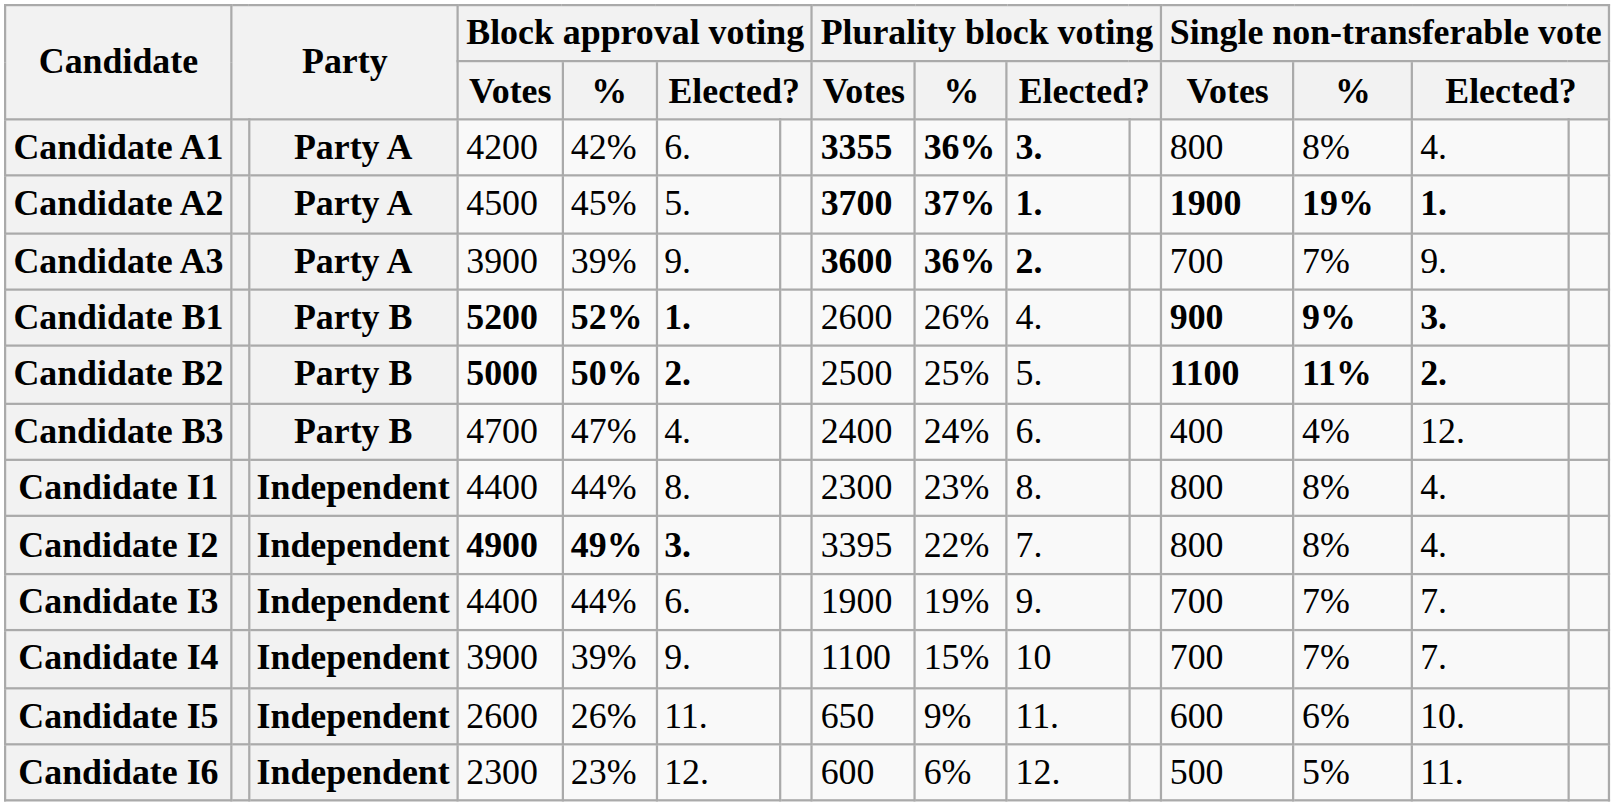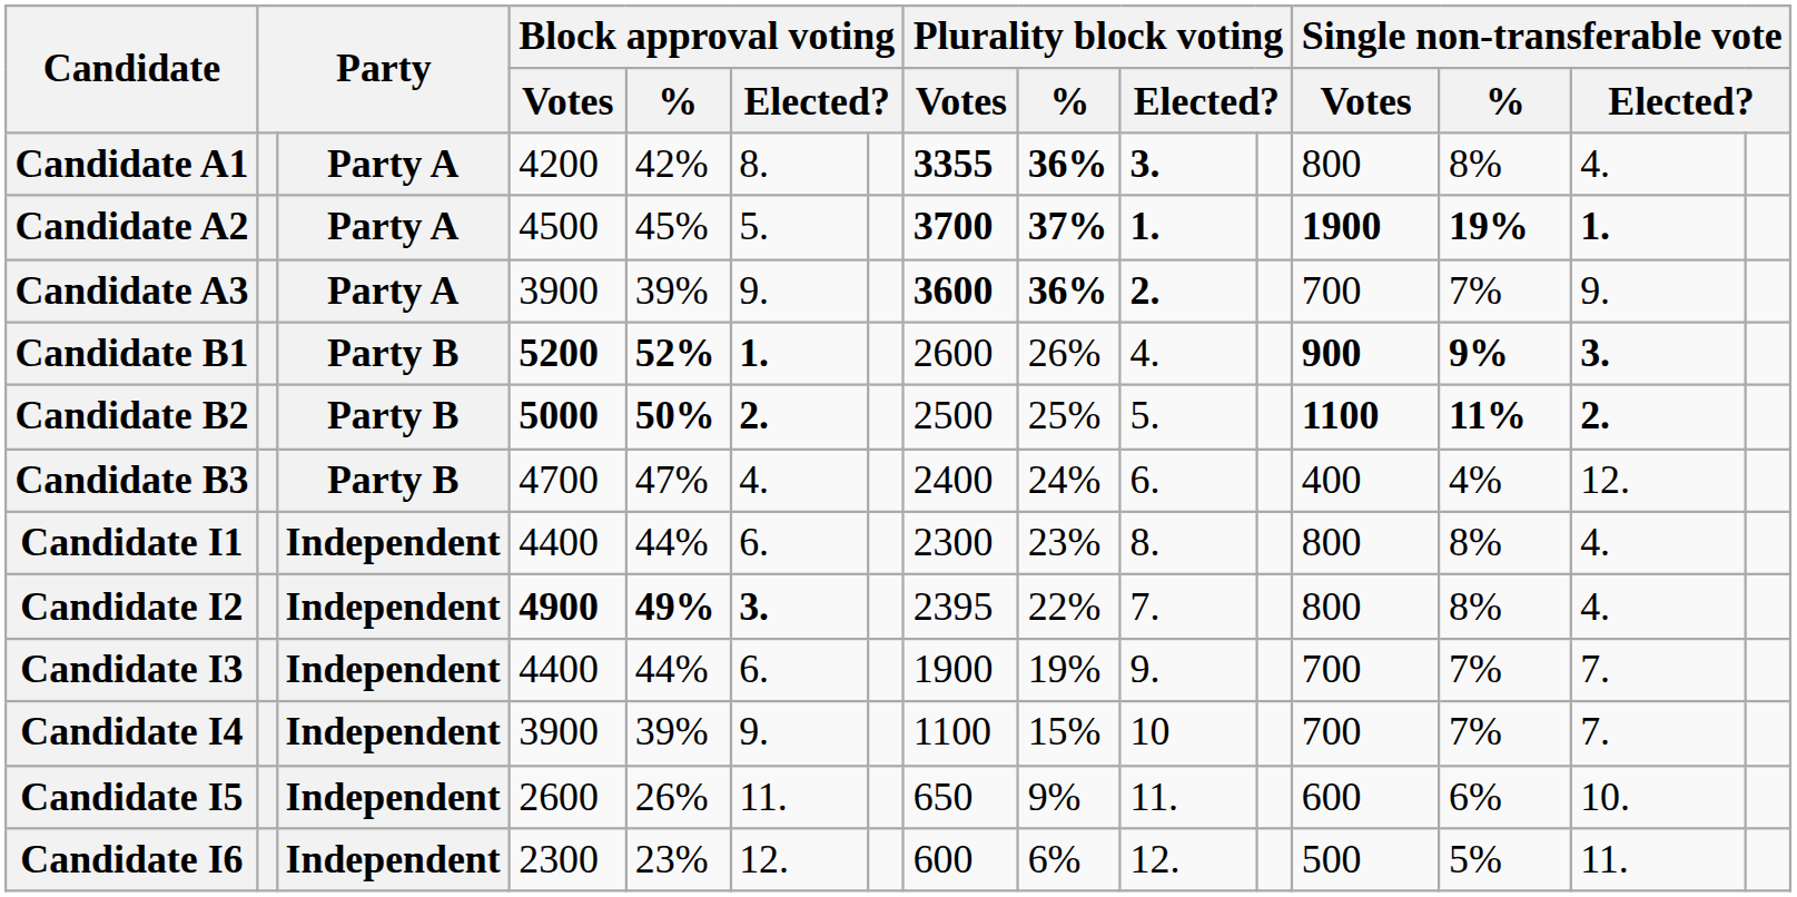 <table class="wikitable">
 <tr>
 <th rowspan="2">Candidate</th>
 <th colspan="2" rowspan="2">Party</th>
 <th colspan="4">Block approval voting</th>
 <th colspan="4">Plurality block voting</th>
 <th colspan="4">Single non-transferable vote</th>
 </tr>
 <tr>
 <th>Votes</th>
 <th>%</th>
 <th colspan="2">Elected?</th>
 <th>Votes</th>
 <th>%</th>
 <th colspan="2">Elected?</th>
 <th>Votes</th>
 <th>%</th>
 <th colspan="2">Elected?</th>
 </tr>
 <tr>
 <th>Candidate A1</th>
 <th></th>
 <th>Party A</th>
 <td>4200</td>
 <td>42%</td>
-<td>6.</td>
+<td>8.</td>
 <td></td>
 <td><strong>3355</strong></td>
 <td><strong>36%</strong></td>
 <td><strong>3.</strong></td>
 <td><strong></strong></td>
 <td>800</td>
 <td>8%</td>
 <td>4.</td>
 <td></td>
 </tr>
 <tr>
 <th>Candidate A2</th>
 <th></th>
 <th>Party A</th>
 <td>4500</td>
 <td>45%</td>
 <td>5.</td>
 <td></td>
 <td><strong>3700</strong></td>
 <td><strong>37%</strong></td>
 <td><strong>1.</strong></td>
 <td><strong></strong></td>
 <td><strong>1900</strong></td>
 <td><strong>19%</strong></td>
 <td><strong>1.</strong></td>
 <td><strong></strong></td>
 </tr>
 <tr>
 <th>Candidate A3</th>
 <th></th>
 <th>Party A</th>
 <td>3900</td>
 <td>39%</td>
 <td>9.</td>
 <td></td>
 <td><strong>3600</strong></td>
 <td><strong>36%</strong></td>
 <td><strong>2.</strong></td>
 <td><strong></strong></td>
 <td>700</td>
 <td>7%</td>
 <td>9.</td>
 <td></td>
 </tr>
 <tr>
 <th>Candidate B1</th>
 <th></th>
 <th>Party B</th>
 <td><strong>5200</strong></td>
 <td><strong>52%</strong></td>
 <td><strong>1.</strong></td>
 <td></td>
 <td>2600</td>
 <td>26%</td>
 <td>4.</td>
 <td></td>
 <td><strong>900</strong></td>
 <td><strong>9%</strong></td>
 <td><strong>3.</strong></td>
 <td><strong></strong></td>
 </tr>
 <tr>
 <th>Candidate B2</th>
 <th></th>
 <th>Party B</th>
 <td><strong>5000</strong></td>
 <td><strong>50%</strong></td>
 <td><strong>2.</strong></td>
 <td><strong></strong></td>
 <td>2500</td>
 <td>25%</td>
 <td>5.</td>
 <td></td>
 <td><strong>1100</strong></td>
 <td><strong>11%</strong></td>
 <td><strong>2.</strong></td>
 <td><strong></strong></td>
 </tr>
 <tr>
 <th>Candidate B3</th>
 <th></th>
 <th>Party B</th>
 <td>4700</td>
 <td>47%</td>
 <td>4.</td>
 <td></td>
 <td>2400</td>
 <td>24%</td>
 <td>6.</td>
 <td></td>
 <td>400</td>
 <td>4%</td>
 <td>12.</td>
 <td></td>
 </tr>
 <tr>
 <th>Candidate I1</th>
 <th></th>
 <th>Independent</th>
 <td>4400</td>
 <td>44%</td>
-<td>8.</td>
+<td>6.</td>
 <td></td>
 <td>2300</td>
 <td>23%</td>
 <td>8.</td>
 <td></td>
 <td>800</td>
 <td>8%</td>
 <td>4.</td>
 <td></td>
 </tr>
 <tr>
 <th>Candidate I2</th>
 <th></th>
 <th>Independent</th>
 <td><strong>4900</strong></td>
 <td><strong>49%</strong></td>
 <td><strong>3.</strong></td>
 <td><strong></strong></td>
-<td>3395</td>
+<td>2395</td>
 <td>22%</td>
 <td>7.</td>
 <td></td>
 <td>800</td>
 <td>8%</td>
 <td>4.</td>
 <td></td>
 </tr>
 <tr>
 <th>Candidate I3</th>
 <th></th>
 <th>Independent</th>
 <td>4400</td>
 <td>44%</td>
 <td>6.</td>
 <td></td>
 <td>1900</td>
 <td>19%</td>
 <td>9.</td>
 <td></td>
 <td>700</td>
 <td>7%</td>
 <td>7.</td>
 <td></td>
 </tr>
 <tr>
 <th>Candidate I4</th>
 <th></th>
 <th>Independent</th>
 <td>3900</td>
 <td>39%</td>
 <td>9.</td>
 <td></td>
 <td>1100</td>
 <td>15%</td>
 <td>10</td>
 <td></td>
 <td>700</td>
 <td>7%</td>
 <td>7.</td>
 <td></td>
 </tr>
 <tr>
 <th>Candidate I5</th>
 <th></th>
 <th>Independent</th>
 <td>2600</td>
 <td>26%</td>
 <td>11.</td>
 <td></td>
 <td>650</td>
 <td>9%</td>
 <td>11.</td>
 <td></td>
 <td>600</td>
 <td>6%</td>
 <td>10.</td>
 <td></td>
 </tr>
 <tr>
 <th>Candidate I6</th>
 <th></th>
 <th>Independent</th>
 <td>2300</td>
 <td>23%</td>
 <td>12.</td>
 <td></td>
 <td>600</td>
 <td>6%</td>
 <td>12.</td>
 <td></td>
 <td>500</td>
 <td>5%</td>
 <td>11.</td>
 <td></td>
 </tr>
 </table>
